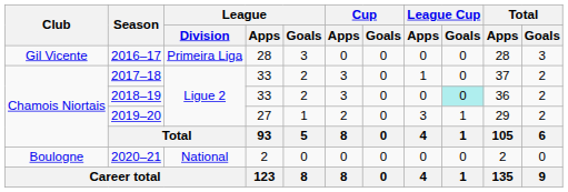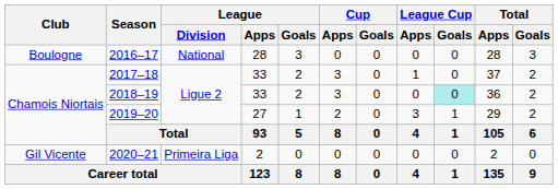 <table class="wikitable" style="text-align:center">
 <tr>
 <th rowspan="2">Club</th>
 <th rowspan="2">Season</th>
 <th colspan="3">League</th>
 <th colspan="2"><a href='#'>Cup</a></th>
 <th colspan="2"><a href='#'>League Cup</a></th>
 <th colspan="2">Total</th>
 </tr>
 <tr>
 <th><a href='#'>Division</a></th>
 <th>Apps</th>
 <th>Goals</th>
 <th>Apps</th>
 <th>Goals</th>
 <th>Apps</th>
 <th>Goals</th>
 <th>Apps</th>
 <th>Goals</th>
 </tr>
 <tr>
-<td><a href='#'>Gil Vicente</a></td>
+<td><a href='#'>Boulogne</a></td>
 <td><a href='#'>2016–17</a></td>
-<td><a href='#'>Primeira Liga</a></td>
+<td><a href='#'>National</a></td>
 <td>28</td>
 <td>3</td>
 <td>0</td>
 <td>0</td>
 <td>0</td>
 <td>0</td>
 <td>28</td>
 <td>3</td>
 </tr>
 <tr>
 <td rowspan="4"><a href='#'>Chamois Niortais</a></td>
 <td><a href='#'>2017–18</a></td>
 <td rowspan="3"><a href='#'>Ligue 2</a></td>
 <td>33</td>
 <td>2</td>
 <td>3</td>
 <td>0</td>
 <td>1</td>
 <td>0</td>
 <td>37</td>
 <td>2</td>
 </tr>
 <tr>
 <td><a href='#'>2018–19</a></td>
 <td>33</td>
 <td>2</td>
 <td>3</td>
 <td>0</td>
 <td>0</td>
 <td style="background: paleturquoise;">0</td>
 <td>36</td>
 <td>2</td>
 </tr>
 <tr>
 <td><a href='#'>2019–20</a></td>
 <td>27</td>
 <td>1</td>
 <td>2</td>
 <td>0</td>
 <td>3</td>
 <td>1</td>
 <td>29</td>
 <td>2</td>
 </tr>
 <tr>
 <th colspan="2">Total</th>
 <th>93</th>
 <th>5</th>
 <th>8</th>
 <th>0</th>
 <th>4</th>
 <th>1</th>
 <th>105</th>
 <th>6</th>
 </tr>
 <tr>
-<td><a href='#'>Boulogne</a></td>
+<td><a href='#'>Gil Vicente</a></td>
 <td><a href='#'>2020–21</a></td>
-<td><a href='#'>National</a></td>
+<td><a href='#'>Primeira Liga</a></td>
 <td>2</td>
 <td>0</td>
 <td>0</td>
 <td>0</td>
 <td>0</td>
 <td>0</td>
 <td>2</td>
 <td>0</td>
 </tr>
 <tr>
 <th colspan="3">Career total</th>
 <th>123</th>
 <th>8</th>
 <th>8</th>
 <th>0</th>
 <th>4</th>
 <th>1</th>
 <th>135</th>
 <th>9</th>
 </tr>
 </table>
